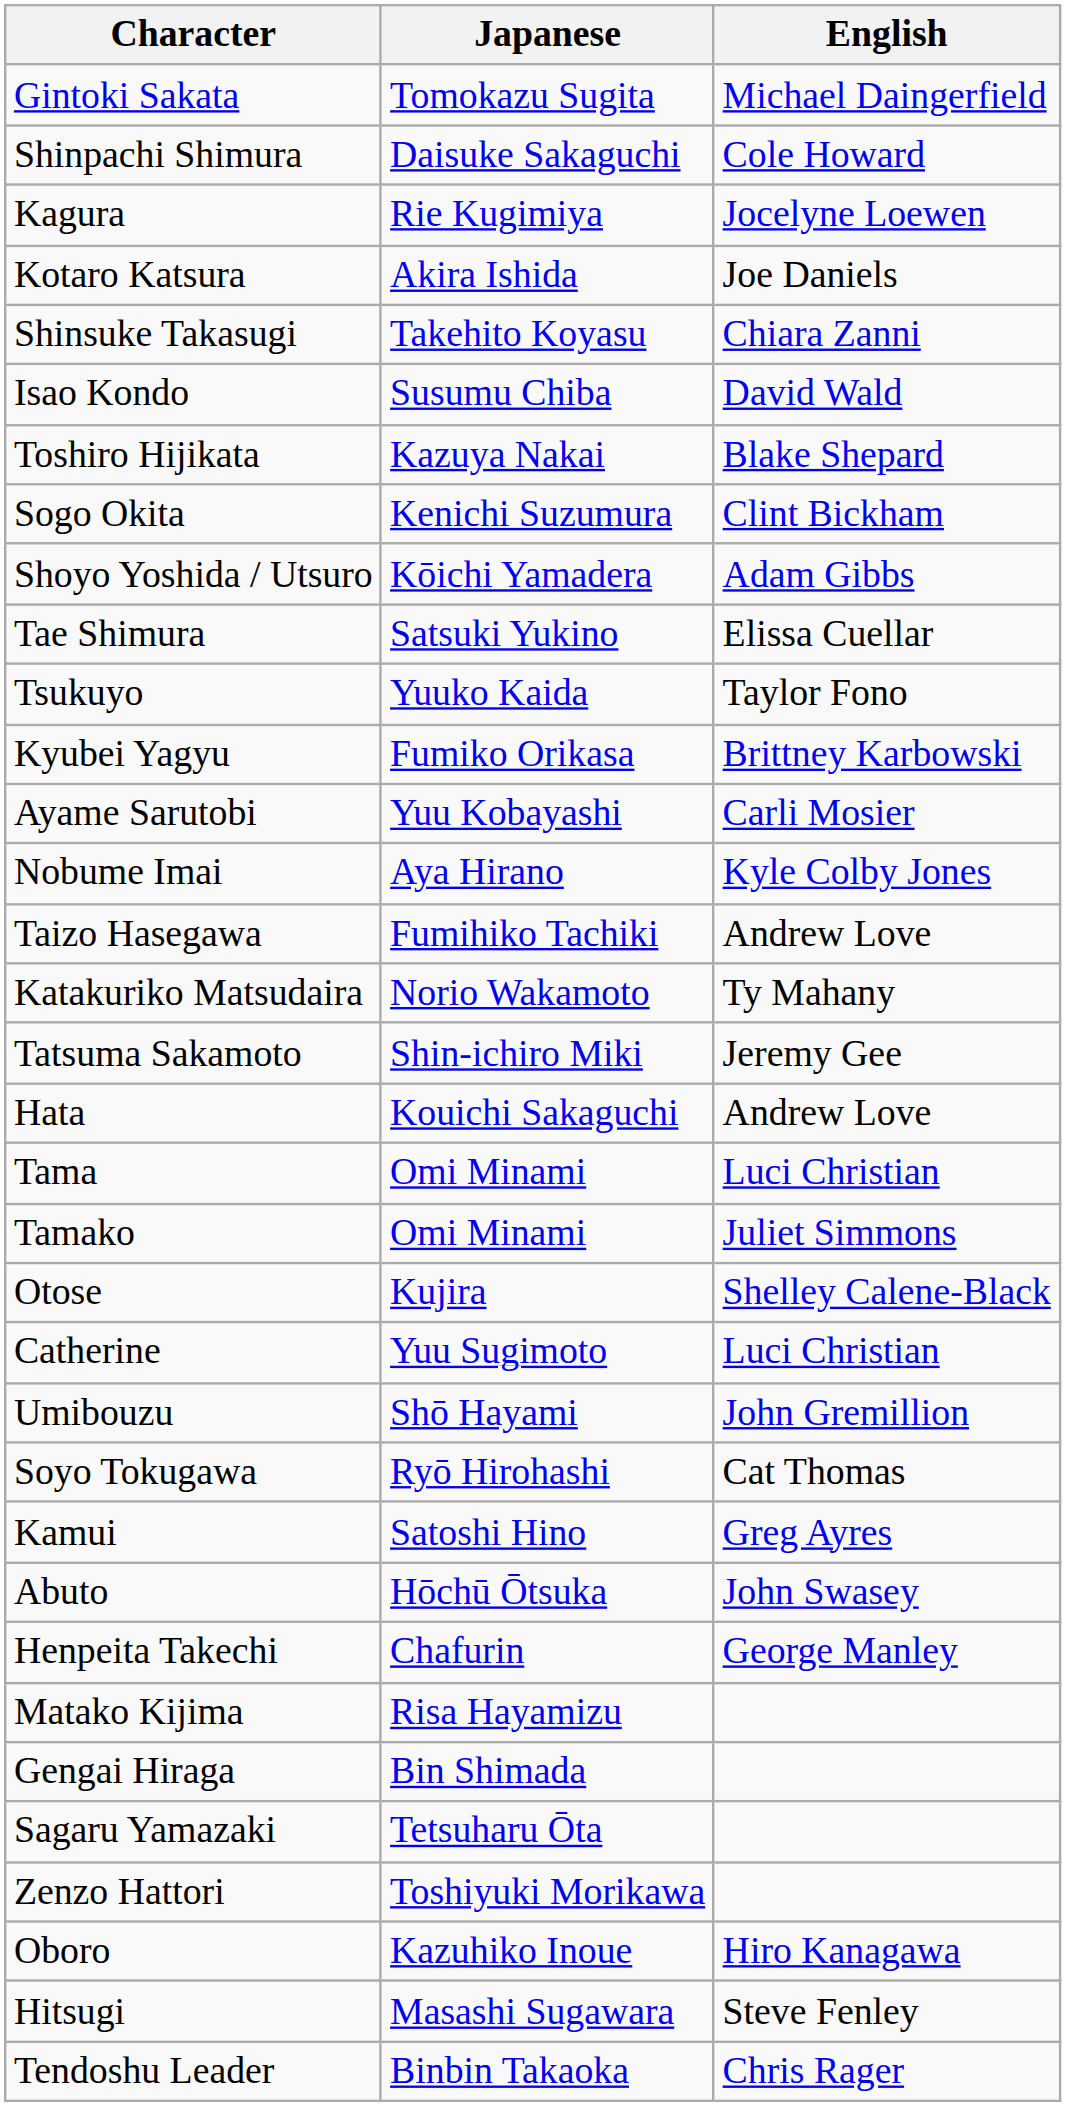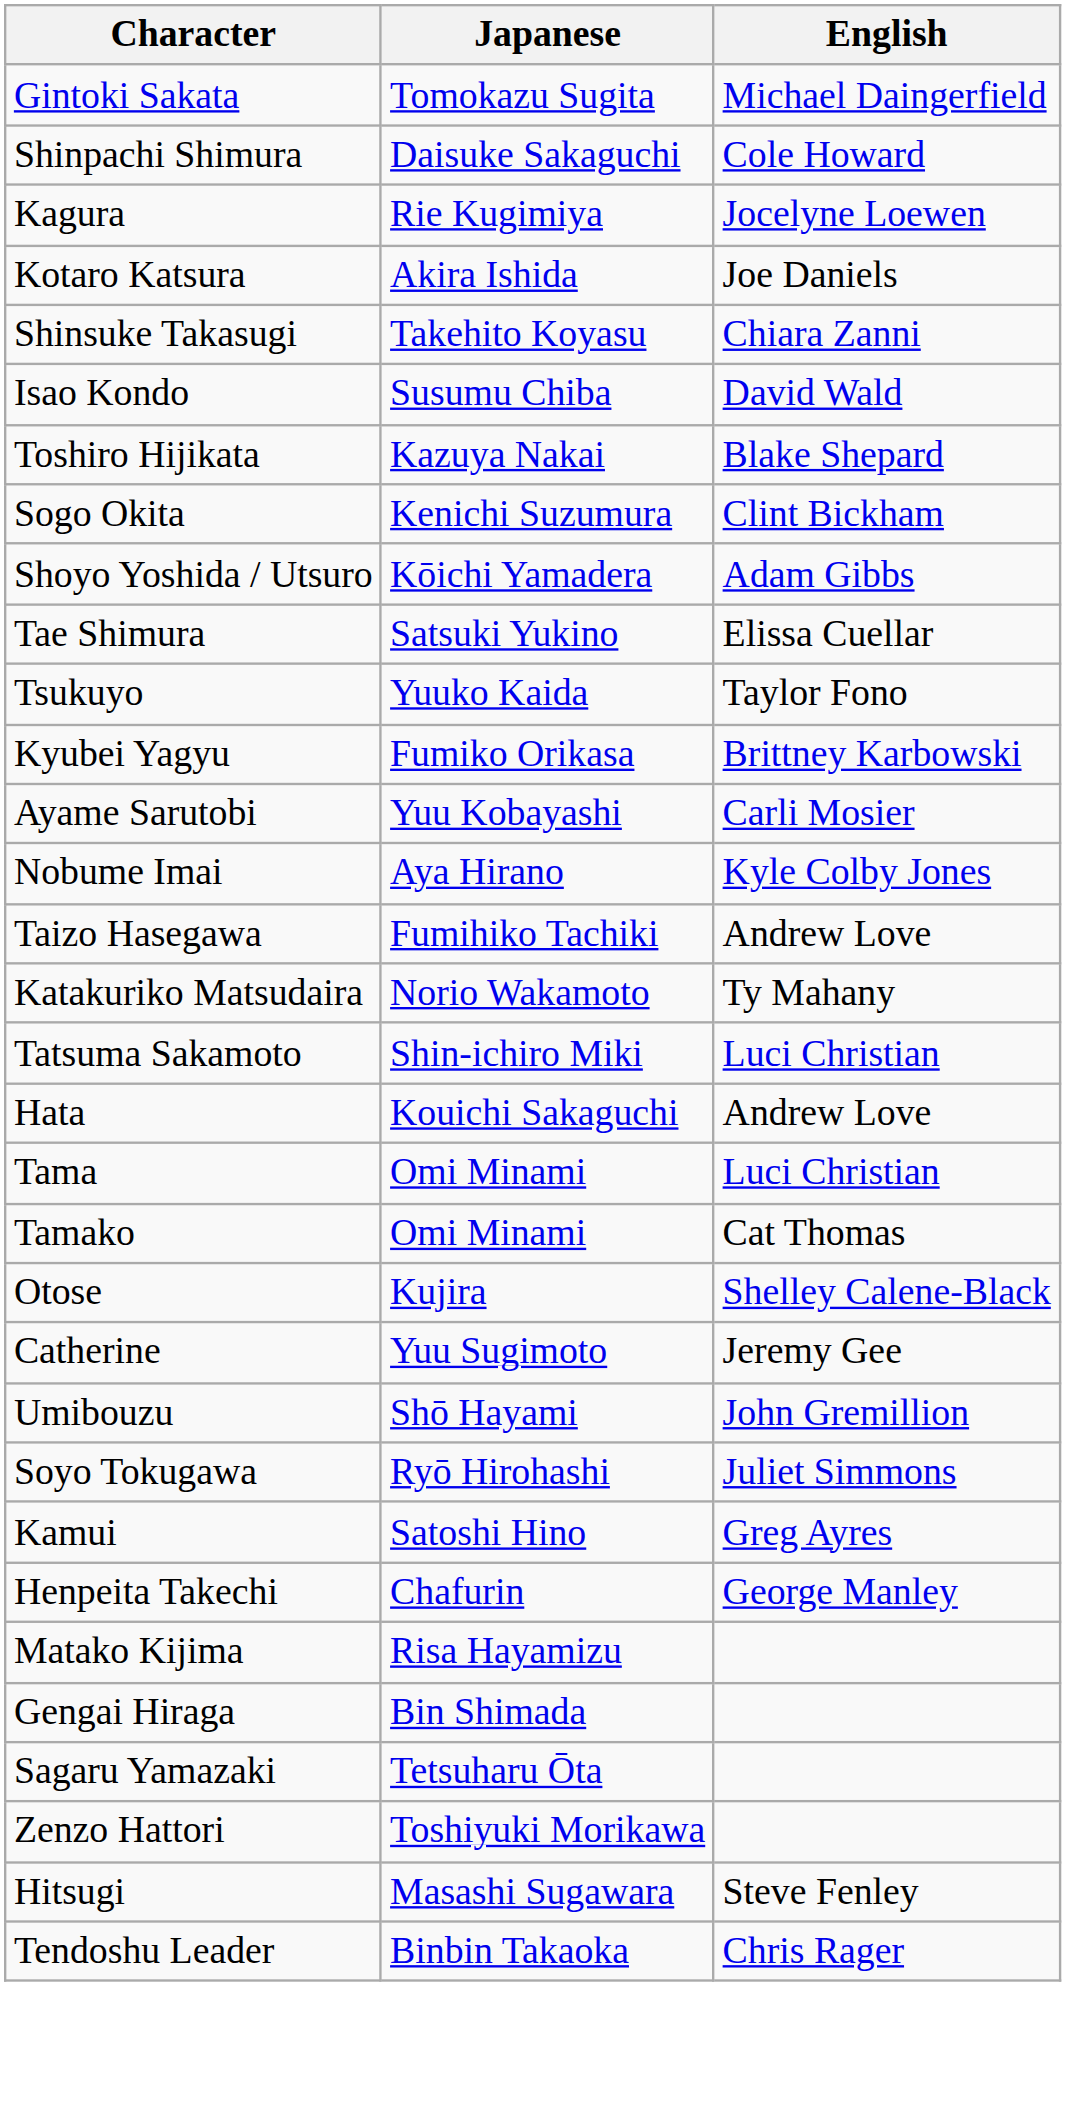 <table class="wikitable">
 <tr>
 <th>Character</th>
 <th>Japanese</th>
 <th>English</th>
 </tr>
 <tr>
 <td><a href='#'>Gintoki Sakata</a></td>
 <td><a href='#'>Tomokazu Sugita</a></td>
 <td><a href='#'>Michael Daingerfield</a></td>
 </tr>
 <tr>
 <td>Shinpachi Shimura</td>
 <td><a href='#'>Daisuke Sakaguchi</a></td>
 <td><a href='#'>Cole Howard</a></td>
 </tr>
 <tr>
 <td>Kagura</td>
 <td><a href='#'>Rie Kugimiya</a></td>
 <td><a href='#'>Jocelyne Loewen</a></td>
 </tr>
 <tr>
 <td>Kotaro Katsura</td>
 <td><a href='#'>Akira Ishida</a></td>
 <td>Joe Daniels</td>
 </tr>
 <tr>
 <td>Shinsuke Takasugi</td>
 <td><a href='#'>Takehito Koyasu</a></td>
 <td><a href='#'>Chiara Zanni</a></td>
 </tr>
 <tr>
 <td>Isao Kondo</td>
 <td><a href='#'>Susumu Chiba</a></td>
 <td><a href='#'>David Wald</a></td>
 </tr>
 <tr>
 <td>Toshiro Hijikata</td>
 <td><a href='#'>Kazuya Nakai</a></td>
 <td><a href='#'>Blake Shepard</a></td>
 </tr>
 <tr>
 <td>Sogo Okita</td>
 <td><a href='#'>Kenichi Suzumura</a></td>
 <td><a href='#'>Clint Bickham</a></td>
 </tr>
 <tr>
 <td>Shoyo Yoshida / Utsuro</td>
 <td><a href='#'>Kōichi Yamadera</a></td>
 <td><a href='#'>Adam Gibbs</a></td>
 </tr>
 <tr>
 <td>Tae Shimura</td>
 <td><a href='#'>Satsuki Yukino</a></td>
 <td>Elissa Cuellar</td>
 </tr>
 <tr>
 <td>Tsukuyo</td>
 <td><a href='#'>Yuuko Kaida</a></td>
 <td>Taylor Fono</td>
 </tr>
 <tr>
 <td>Kyubei Yagyu</td>
 <td><a href='#'>Fumiko Orikasa</a></td>
 <td><a href='#'>Brittney Karbowski</a></td>
 </tr>
 <tr>
 <td>Ayame Sarutobi</td>
 <td><a href='#'>Yuu Kobayashi</a></td>
 <td><a href='#'>Carli Mosier</a></td>
 </tr>
 <tr>
 <td>Nobume Imai</td>
 <td><a href='#'>Aya Hirano</a></td>
 <td><a href='#'>Kyle Colby Jones</a></td>
 </tr>
 <tr>
 <td>Taizo Hasegawa</td>
 <td><a href='#'>Fumihiko Tachiki</a></td>
 <td>Andrew Love</td>
 </tr>
 <tr>
 <td>Katakuriko Matsudaira</td>
 <td><a href='#'>Norio Wakamoto</a></td>
 <td>Ty Mahany</td>
 </tr>
 <tr>
 <td>Tatsuma Sakamoto</td>
 <td><a href='#'>Shin-ichiro Miki</a></td>
-<td>Jeremy Gee</td>
+<td><a href='#'>Luci Christian</a></td>
 </tr>
 <tr>
 <td>Hata</td>
 <td><a href='#'>Kouichi Sakaguchi</a></td>
 <td>Andrew Love</td>
 </tr>
 <tr>
 <td>Tama</td>
 <td><a href='#'>Omi Minami</a></td>
 <td><a href='#'>Luci Christian</a></td>
 </tr>
 <tr>
 <td>Tamako</td>
 <td><a href='#'>Omi Minami</a></td>
-<td><a href='#'>Juliet Simmons</a></td>
+<td>Cat Thomas</td>
 </tr>
 <tr>
 <td>Otose</td>
 <td><a href='#'>Kujira</a></td>
 <td><a href='#'>Shelley Calene-Black</a></td>
 </tr>
 <tr>
 <td>Catherine</td>
 <td><a href='#'>Yuu Sugimoto</a></td>
-<td><a href='#'>Luci Christian</a></td>
+<td>Jeremy Gee</td>
 </tr>
 <tr>
 <td>Umibouzu</td>
 <td><a href='#'>Shō Hayami</a></td>
 <td><a href='#'>John Gremillion</a></td>
 </tr>
 <tr>
 <td>Soyo Tokugawa</td>
 <td><a href='#'>Ryō Hirohashi</a></td>
-<td>Cat Thomas</td>
+<td><a href='#'>Juliet Simmons</a></td>
 </tr>
 <tr>
 <td>Kamui</td>
 <td><a href='#'>Satoshi Hino</a></td>
 <td><a href='#'>Greg Ayres</a></td>
-</tr>
-<tr>
-<td>Abuto</td>
-<td><a href='#'>Hōchū Ōtsuka</a></td>
-<td><a href='#'>John Swasey</a></td>
 </tr>
 <tr>
 <td>Henpeita Takechi</td>
 <td><a href='#'>Chafurin</a></td>
 <td><a href='#'>George Manley</a></td>
 </tr>
 <tr>
 <td>Matako Kijima</td>
 <td><a href='#'>Risa Hayamizu</a></td>
 <td></td>
 </tr>
 <tr>
 <td>Gengai Hiraga</td>
 <td><a href='#'>Bin Shimada</a></td>
 <td></td>
 </tr>
 <tr>
 <td>Sagaru Yamazaki</td>
 <td><a href='#'>Tetsuharu Ōta</a></td>
 <td></td>
 </tr>
 <tr>
 <td>Zenzo Hattori</td>
 <td><a href='#'>Toshiyuki Morikawa</a></td>
 <td></td>
 </tr>
 <tr>
-<td>Oboro</td>
-<td><a href='#'>Kazuhiko Inoue</a></td>
-<td><a href='#'>Hiro Kanagawa</a></td>
-</tr>
-<tr>
 <td>Hitsugi</td>
 <td><a href='#'>Masashi Sugawara</a></td>
 <td>Steve Fenley</td>
 </tr>
 <tr>
 <td>Tendoshu Leader</td>
 <td><a href='#'>Binbin Takaoka</a></td>
 <td><a href='#'>Chris Rager</a></td>
 </tr>
 </table>
